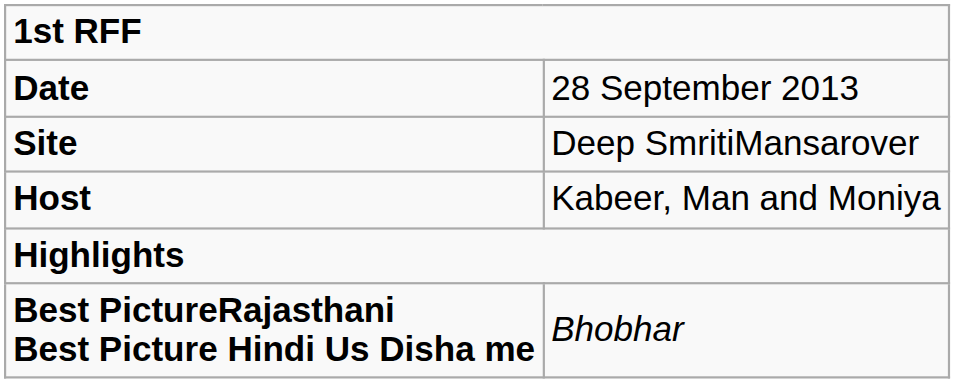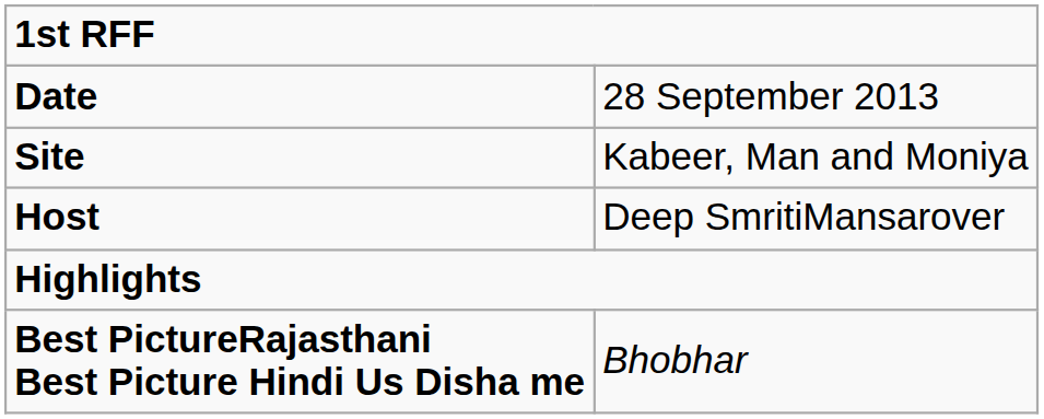 <table class="wikitable">
 <tr>
 <td colspan="2"><strong>1st RFF</strong></td>
 </tr>
 <tr>
 <td><strong>Date</strong></td>
 <td>28 September 2013</td>
 </tr>
 <tr>
 <td><strong>Site</strong></td>
-<td>Deep SmritiMansarover</td>
+<td>Kabeer, Man and Moniya</td>
 </tr>
 <tr>
 <td><strong>Host</strong></td>
-<td>Kabeer, Man and Moniya</td>
+<td>Deep SmritiMansarover</td>
 </tr>
 <tr>
 <td colspan="2"><strong>Highlights</strong></td>
 </tr>
 <tr>
 <td><strong>Best PictureRajasthani</strong><br><strong>Best Picture Hindi                Us Disha me</strong></td>
 <td><em>Bhobhar</em></td>
 </tr>
 </table>
